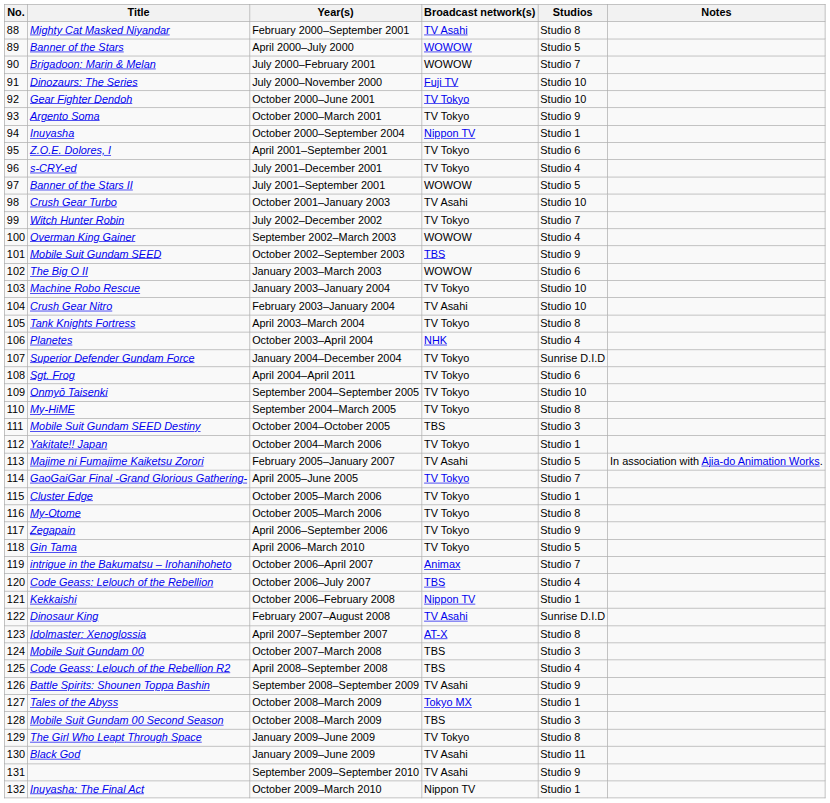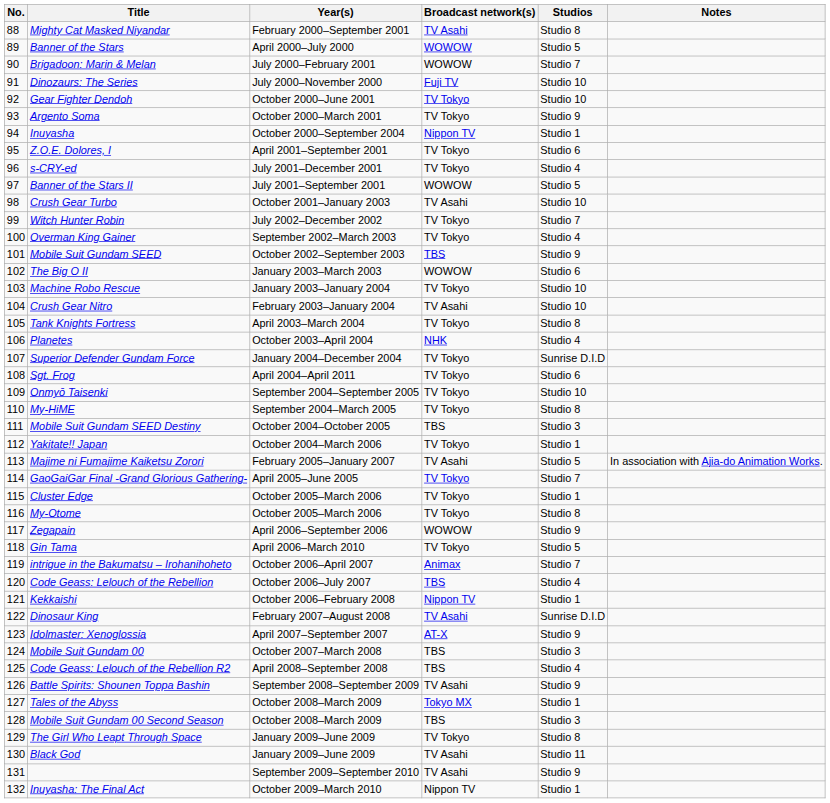 <table class="wikitable sortable">
 <tr>
 <th>No.</th>
 <th>Title</th>
 <th>Year(s)</th>
 <th>Broadcast network(s)</th>
 <th>Studios</th>
 <th>Notes</th>
 </tr>
 <tr>
 <td>88</td>
 <td><em><a href='#'>Mighty Cat Masked Niyandar</a></em></td>
 <td>February 2000–September 2001</td>
 <td><a href='#'>TV Asahi</a></td>
 <td>Studio 8</td>
 <td></td>
 </tr>
 <tr>
 <td>89</td>
 <td><em><a href='#'>Banner of the Stars</a></em></td>
 <td>April 2000–July 2000</td>
 <td><a href='#'>WOWOW</a></td>
 <td>Studio 5</td>
 <td></td>
 </tr>
 <tr>
 <td>90</td>
 <td><em><a href='#'>Brigadoon: Marin & Melan</a></em></td>
 <td>July 2000–February 2001</td>
 <td>WOWOW</td>
 <td>Studio 7</td>
 <td></td>
 </tr>
 <tr>
 <td>91</td>
 <td><em><a href='#'>Dinozaurs: The Series</a></em></td>
 <td>July 2000–November 2000</td>
 <td><a href='#'>Fuji TV</a></td>
 <td>Studio 10</td>
 <td></td>
 </tr>
 <tr>
 <td>92</td>
 <td><em><a href='#'>Gear Fighter Dendoh</a></em></td>
 <td>October 2000–June 2001</td>
 <td><a href='#'>TV Tokyo</a></td>
 <td>Studio 10</td>
 <td></td>
 </tr>
 <tr>
 <td>93</td>
 <td><em><a href='#'>Argento Soma</a></em></td>
 <td>October 2000–March 2001</td>
 <td>TV Tokyo</td>
 <td>Studio 9</td>
 <td></td>
 </tr>
 <tr>
 <td>94</td>
 <td><em><a href='#'>Inuyasha</a></em></td>
 <td>October 2000–September 2004</td>
 <td><a href='#'>Nippon TV</a></td>
 <td>Studio 1</td>
 <td></td>
 </tr>
 <tr>
 <td>95</td>
 <td><em><a href='#'>Z.O.E. Dolores, I</a></em></td>
 <td>April 2001–September 2001</td>
 <td>TV Tokyo</td>
 <td>Studio 6</td>
 <td></td>
 </tr>
 <tr>
 <td>96</td>
 <td><em><a href='#'>s-CRY-ed</a></em></td>
 <td>July 2001–December 2001</td>
 <td>TV Tokyo</td>
 <td>Studio 4</td>
 <td></td>
 </tr>
 <tr>
 <td>97</td>
 <td><em><a href='#'>Banner of the Stars II</a></em></td>
 <td>July 2001–September 2001</td>
 <td>WOWOW</td>
 <td>Studio 5</td>
 <td></td>
 </tr>
 <tr>
 <td>98</td>
 <td><em><a href='#'>Crush Gear Turbo</a></em></td>
 <td>October 2001–January 2003</td>
 <td>TV Asahi</td>
 <td>Studio 10</td>
 <td></td>
 </tr>
 <tr>
 <td>99</td>
 <td><em><a href='#'>Witch Hunter Robin</a></em></td>
 <td>July 2002–December 2002</td>
 <td>TV Tokyo</td>
 <td>Studio 7</td>
 <td></td>
 </tr>
 <tr>
 <td>100</td>
 <td><em><a href='#'>Overman King Gainer</a></em></td>
 <td>September 2002–March 2003</td>
-<td>WOWOW</td>
+<td>TV Tokyo</td>
 <td>Studio 4</td>
 <td></td>
 </tr>
 <tr>
 <td>101</td>
 <td><em><a href='#'>Mobile Suit Gundam SEED</a></em></td>
 <td>October 2002–September 2003</td>
 <td><a href='#'>TBS</a></td>
 <td>Studio 9</td>
 <td></td>
 </tr>
 <tr>
 <td>102</td>
 <td><em><a href='#'>The Big O II</a></em></td>
 <td>January 2003–March 2003</td>
 <td>WOWOW</td>
 <td>Studio 6</td>
 <td></td>
 </tr>
 <tr>
 <td>103</td>
 <td><em><a href='#'>Machine Robo Rescue</a></em></td>
 <td>January 2003–January 2004</td>
 <td>TV Tokyo</td>
 <td>Studio 10</td>
 <td></td>
 </tr>
 <tr>
 <td>104</td>
 <td><em><a href='#'>Crush Gear Nitro</a></em></td>
 <td>February 2003–January 2004</td>
 <td>TV Asahi</td>
 <td>Studio 10</td>
 <td></td>
 </tr>
 <tr>
 <td>105</td>
 <td><em><a href='#'>Tank Knights Fortress</a></em></td>
 <td>April 2003–March 2004</td>
 <td>TV Tokyo</td>
 <td>Studio 8</td>
 <td></td>
 </tr>
 <tr>
 <td>106</td>
 <td><em><a href='#'>Planetes</a></em></td>
 <td>October 2003–April 2004</td>
 <td><a href='#'>NHK</a></td>
 <td>Studio 4</td>
 <td></td>
 </tr>
 <tr>
 <td>107</td>
 <td><em><a href='#'>Superior Defender Gundam Force</a></em></td>
 <td>January 2004–December 2004</td>
 <td>TV Tokyo</td>
 <td>Sunrise D.I.D</td>
 <td></td>
 </tr>
 <tr>
 <td>108</td>
 <td><em><a href='#'>Sgt. Frog</a></em></td>
 <td>April 2004–April 2011</td>
 <td>TV Tokyo</td>
 <td>Studio 6</td>
 <td></td>
 </tr>
 <tr>
 <td>109</td>
 <td><em><a href='#'>Onmyō Taisenki</a></em></td>
 <td>September 2004–September 2005</td>
 <td>TV Tokyo</td>
 <td>Studio 10</td>
 <td></td>
 </tr>
 <tr>
 <td>110</td>
 <td><em><a href='#'>My-HiME</a></em></td>
 <td>September 2004–March 2005</td>
 <td>TV Tokyo</td>
 <td>Studio 8</td>
 <td></td>
 </tr>
 <tr>
 <td>111</td>
 <td><em><a href='#'>Mobile Suit Gundam SEED Destiny</a></em></td>
 <td>October 2004–October 2005</td>
 <td>TBS</td>
 <td>Studio 3</td>
 <td></td>
 </tr>
 <tr>
 <td>112</td>
 <td><em><a href='#'>Yakitate!! Japan</a></em></td>
 <td>October 2004–March 2006</td>
 <td>TV Tokyo</td>
 <td>Studio 1</td>
 <td></td>
 </tr>
 <tr>
 <td>113</td>
 <td><em><a href='#'>Majime ni Fumajime Kaiketsu Zorori</a></em></td>
 <td>February 2005–January 2007</td>
 <td>TV Asahi</td>
 <td>Studio 5</td>
 <td>In association with <a href='#'>Ajia-do Animation Works</a>.</td>
 </tr>
 <tr>
 <td>114</td>
 <td><em><a href='#'>GaoGaiGar Final -Grand Glorious Gathering-</a></em></td>
 <td>April 2005–June 2005</td>
 <td><a href='#'>TV Tokyo</a></td>
 <td>Studio 7</td>
 <td></td>
 </tr>
 <tr>
 <td>115</td>
 <td><em><a href='#'>Cluster Edge</a></em></td>
 <td>October 2005–March 2006</td>
 <td>TV Tokyo</td>
 <td>Studio 1</td>
 <td></td>
 </tr>
 <tr>
 <td>116</td>
 <td><em><a href='#'>My-Otome</a></em></td>
 <td>October 2005–March 2006</td>
 <td>TV Tokyo</td>
 <td>Studio 8</td>
 <td></td>
 </tr>
 <tr>
 <td>117</td>
 <td><em><a href='#'>Zegapain</a></em></td>
 <td>April 2006–September 2006</td>
-<td>TV Tokyo</td>
+<td>WOWOW</td>
 <td>Studio 9</td>
 <td></td>
 </tr>
 <tr>
 <td>118</td>
 <td><em><a href='#'>Gin Tama</a></em></td>
 <td>April 2006–March 2010</td>
 <td>TV Tokyo</td>
 <td>Studio 5</td>
 <td></td>
 </tr>
 <tr>
 <td>119</td>
 <td><em><a href='#'>intrigue in the Bakumatsu – Irohanihoheto</a></em></td>
 <td>October 2006–April 2007</td>
 <td><a href='#'>Animax</a></td>
 <td>Studio 7</td>
 <td></td>
 </tr>
 <tr>
 <td>120</td>
 <td><em><a href='#'>Code Geass: Lelouch of the Rebellion</a></em></td>
 <td>October 2006–July 2007</td>
 <td><a href='#'>TBS</a></td>
 <td>Studio 4</td>
 <td></td>
 </tr>
 <tr>
 <td>121</td>
 <td><em><a href='#'>Kekkaishi</a></em></td>
 <td>October 2006–February 2008</td>
 <td><a href='#'>Nippon TV</a></td>
 <td>Studio 1</td>
 <td></td>
 </tr>
 <tr>
 <td>122</td>
 <td><em><a href='#'>Dinosaur King</a></em></td>
 <td>February 2007–August 2008</td>
 <td><a href='#'>TV Asahi</a></td>
 <td>Sunrise D.I.D</td>
 <td></td>
 </tr>
 <tr>
 <td>123</td>
 <td><em><a href='#'>Idolmaster: Xenoglossia</a></em></td>
 <td>April 2007–September 2007</td>
 <td><a href='#'>AT-X</a></td>
-<td>Studio 8</td>
+<td>Studio 9</td>
 <td></td>
 </tr>
 <tr>
 <td>124</td>
 <td><em><a href='#'>Mobile Suit Gundam 00</a></em></td>
 <td>October 2007–March 2008</td>
 <td>TBS</td>
 <td>Studio 3</td>
 <td></td>
 </tr>
 <tr>
 <td>125</td>
 <td><em><a href='#'>Code Geass: Lelouch of the Rebellion R2</a></em></td>
 <td>April 2008–September 2008</td>
 <td>TBS</td>
 <td>Studio 4</td>
 <td></td>
 </tr>
 <tr>
 <td>126</td>
 <td><em><a href='#'>Battle Spirits: Shounen Toppa Bashin</a></em></td>
 <td>September 2008–September 2009</td>
 <td>TV Asahi</td>
 <td>Studio 9</td>
 <td></td>
 </tr>
 <tr>
 <td>127</td>
 <td><em><a href='#'>Tales of the Abyss</a></em></td>
 <td>October 2008–March 2009</td>
 <td><a href='#'>Tokyo MX</a></td>
 <td>Studio 1</td>
 <td></td>
 </tr>
 <tr>
 <td>128</td>
 <td><em><a href='#'>Mobile Suit Gundam 00 Second Season</a></em></td>
 <td>October 2008–March 2009</td>
 <td>TBS</td>
 <td>Studio 3</td>
 <td></td>
 </tr>
 <tr>
 <td>129</td>
 <td><em><a href='#'>The Girl Who Leapt Through Space</a></em></td>
 <td>January 2009–June 2009</td>
 <td>TV Tokyo</td>
 <td>Studio 8</td>
 <td></td>
 </tr>
 <tr>
 <td>130</td>
 <td><em><a href='#'>Black God</a></em></td>
 <td>January 2009–June 2009</td>
 <td>TV Asahi</td>
 <td>Studio 11</td>
 <td></td>
 </tr>
 <tr>
 <td>131</td>
 <td><em></em></td>
 <td>September 2009–September 2010</td>
 <td>TV Asahi</td>
 <td>Studio 9</td>
 <td></td>
 </tr>
 <tr>
 <td>132</td>
 <td><em><a href='#'>Inuyasha: The Final Act</a></em></td>
 <td>October 2009–March 2010</td>
 <td>Nippon TV</td>
 <td>Studio 1</td>
 <td></td>
 </tr>
 </table>
